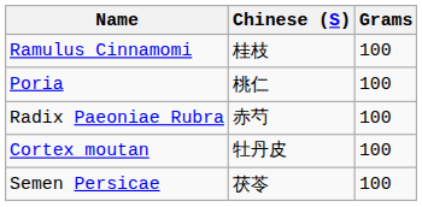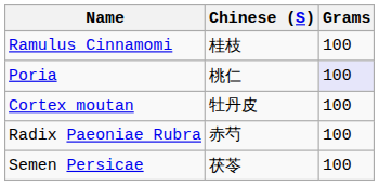 <table class="wikitable sortable">
 <tr>
 <th>Name</th>
 <th>Chinese (<a href='#'>S</a>)</th>
 <th>Grams</th>
 </tr>
 <tr>
 <td><a href='#'>Ramulus Cinnamomi</a></td>
 <td>桂枝</td>
 <td>100</td>
 </tr>
 <tr>
 <td><a href='#'>Poria</a></td>
 <td>桃仁</td>
+<td style="background: lavender;">100</td>
+</tr>
+<tr>
+<td><a href='#'>Cortex moutan</a></td>
+<td>牡丹皮</td>
 <td>100</td>
 </tr>
 <tr>
 <td>Radix <a href='#'>Paeoniae Rubra</a></td>
 <td>赤芍</td>
 <td>100</td>
 </tr>
 <tr>
-<td><a href='#'>Cortex moutan</a></td>
-<td>牡丹皮</td>
-<td>100</td>
-</tr>
-<tr>
 <td>Semen <a href='#'>Persicae</a></td>
 <td>茯苓</td>
 <td>100</td>
 </tr>
 </table>
